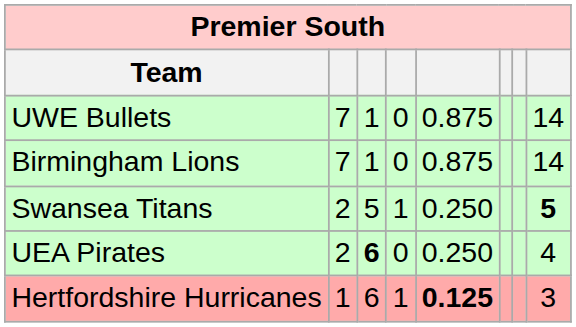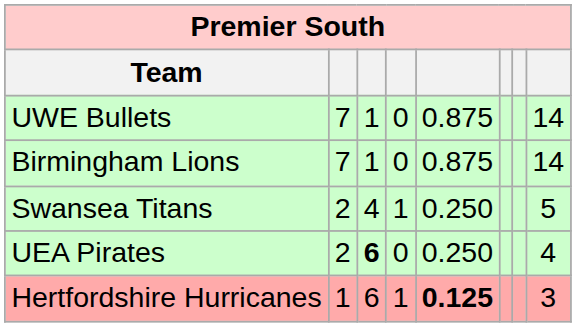 <table class="wikitable">
 <tr style="background:#fcc;">
 <td colspan="8" style="text-align:center;"><strong>Premier South</strong></td>
 </tr>
 <tr style="background:#efefef;">
 <th>Team</th>
 <th></th>
 <th></th>
 <th></th>
 <th></th>
 <th></th>
 <th></th>
 <th></th>
 </tr>
 <tr style="text-align:center; background:#cfc;">
 <td align="left">UWE Bullets</td>
 <td>7</td>
 <td>1</td>
 <td>0</td>
 <td>0.875</td>
 <td></td>
 <td></td>
 <td>14</td>
 </tr>
 <tr style="text-align:center; background:#cfc;">
 <td align="left">Birmingham Lions</td>
 <td>7</td>
 <td>1</td>
 <td>0</td>
 <td>0.875</td>
 <td></td>
 <td></td>
 <td>14</td>
 </tr>
 <tr style="text-align:center; background:#cfc;">
 <td align="left">Swansea Titans</td>
 <td>2</td>
-<td>5</td>
+<td>4</td>
 <td>1</td>
 <td>0.250</td>
 <td></td>
 <td></td>
-<td><strong>5</strong></td>
+<td>5</td>
 </tr>
 <tr style="text-align:center; background:#cfc;">
 <td align="left">UEA Pirates</td>
 <td>2</td>
 <td><strong>6</strong></td>
 <td>0</td>
 <td>0.250</td>
 <td></td>
 <td></td>
 <td>4</td>
 </tr>
 <tr style="text-align:center; background:#faa;">
 <td align="left">Hertfordshire Hurricanes</td>
 <td>1</td>
 <td>6</td>
 <td>1</td>
 <td><strong>0.125</strong></td>
 <td></td>
 <td></td>
 <td>3</td>
 </tr>
 </table>
